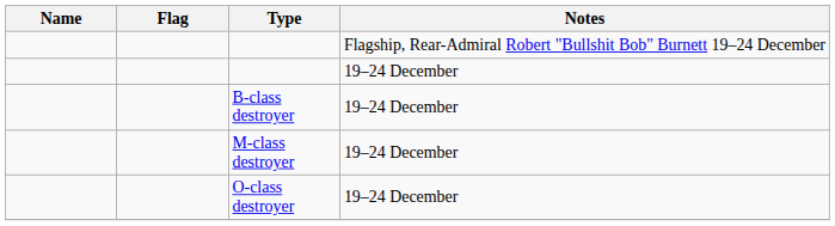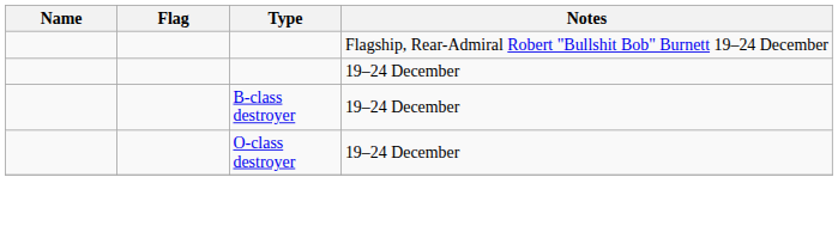 <table class="wikitable sortable">
 <tr>
 <th scope="col" width="100px">Name</th>
 <th scope="col" width="100px">Flag</th>
 <th scope="col" width="100px">Type</th>
 <th>Notes</th>
 </tr>
 <tr>
 <td align="left"></td>
 <td align="left"></td>
 <td align="left"></td>
 <td align="left">Flagship, Rear-Admiral <a href='#'>Robert "Bullshit Bob" Burnett</a> 19–24 December</td>
 </tr>
 <tr>
 <td align="left"></td>
 <td align="left"></td>
 <td align="left"></td>
 <td align="left">19–24 December</td>
 </tr>
 <tr>
 <td align="left"></td>
 <td align="left"></td>
 <td align="left"><a href='#'>B-class destroyer</a></td>
 <td align="left">19–24 December</td>
 </tr>
 <tr>
 <td align="left"></td>
 <td align="left"></td>
-<td align="left"><a href='#'>M-class destroyer</a></td>
-<td align="left">19–24 December</td>
-</tr>
-<tr>
-<td align="left"></td>
-<td align="left"></td>
 <td align="left"><a href='#'>O-class destroyer</a></td>
 <td align="left">19–24 December</td>
 </tr>
 <tr>
 </tr>
 </table>
